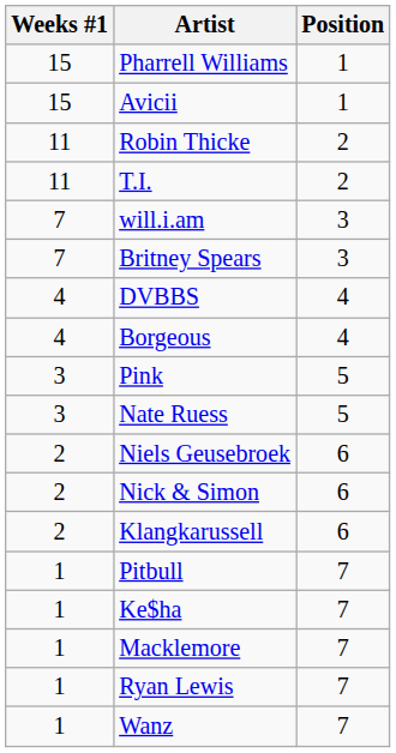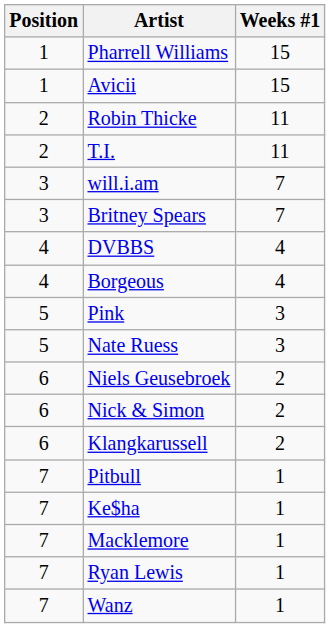 <table class="wikitable sortable" style="font-size:97%;">
 <tr>
+<th>Position</th>
+<th>Artist</th>
 <th>Weeks #1</th>
-<th>Artist</th>
-<th>Position</th>
 </tr>
 <tr>
+<td style="text-align:center;">1</td>
+<td><a href='#'>Pharrell Williams</a></td>
 <td style="text-align:center;">15</td>
-<td><a href='#'>Pharrell Williams</a></td>
-<td style="text-align:center;">1</td>
 </tr>
 <tr>
+<td style="text-align:center;">1</td>
+<td><a href='#'>Avicii</a></td>
 <td style="text-align:center;">15</td>
-<td><a href='#'>Avicii</a></td>
-<td style="text-align:center;">1</td>
 </tr>
 <tr>
+<td style="text-align:center;">2</td>
+<td><a href='#'>Robin Thicke</a></td>
 <td style="text-align:center;">11</td>
-<td><a href='#'>Robin Thicke</a></td>
-<td style="text-align:center;">2</td>
 </tr>
 <tr>
+<td style="text-align:center;">2</td>
+<td><a href='#'>T.I.</a></td>
 <td style="text-align:center;">11</td>
-<td><a href='#'>T.I.</a></td>
-<td style="text-align:center;">2</td>
 </tr>
 <tr>
+<td style="text-align:center;">3</td>
+<td><a href='#'>will.i.am</a></td>
 <td style="text-align:center;">7</td>
-<td><a href='#'>will.i.am</a></td>
-<td style="text-align:center;">3</td>
 </tr>
 <tr>
+<td style="text-align:center;">3</td>
+<td><a href='#'>Britney Spears</a></td>
 <td style="text-align:center;">7</td>
-<td><a href='#'>Britney Spears</a></td>
-<td style="text-align:center;">3</td>
 </tr>
 <tr>
 <td style="text-align:center;">4</td>
 <td><a href='#'>DVBBS</a></td>
 <td style="text-align:center;">4</td>
 </tr>
 <tr>
 <td style="text-align:center;">4</td>
 <td><a href='#'>Borgeous</a></td>
 <td style="text-align:center;">4</td>
 </tr>
 <tr>
+<td style="text-align:center;">5</td>
+<td><a href='#'>Pink</a></td>
 <td style="text-align:center;">3</td>
-<td><a href='#'>Pink</a></td>
-<td style="text-align:center;">5</td>
 </tr>
 <tr>
+<td style="text-align:center;">5</td>
+<td><a href='#'>Nate Ruess</a></td>
 <td style="text-align:center;">3</td>
-<td><a href='#'>Nate Ruess</a></td>
-<td style="text-align:center;">5</td>
 </tr>
 <tr>
+<td style="text-align:center;">6</td>
+<td><a href='#'>Niels Geusebroek</a></td>
 <td style="text-align:center;">2</td>
-<td><a href='#'>Niels Geusebroek</a></td>
-<td style="text-align:center;">6</td>
 </tr>
 <tr>
+<td style="text-align:center;">6</td>
+<td><a href='#'>Nick & Simon</a></td>
 <td style="text-align:center;">2</td>
-<td><a href='#'>Nick & Simon</a></td>
-<td style="text-align:center;">6</td>
 </tr>
 <tr>
+<td style="text-align:center;">6</td>
+<td><a href='#'>Klangkarussell</a></td>
 <td style="text-align:center;">2</td>
-<td><a href='#'>Klangkarussell</a></td>
-<td style="text-align:center;">6</td>
 </tr>
 <tr>
+<td style="text-align:center;">7</td>
+<td><a href='#'>Pitbull</a></td>
 <td style="text-align:center;">1</td>
-<td><a href='#'>Pitbull</a></td>
-<td style="text-align:center;">7</td>
 </tr>
 <tr>
+<td style="text-align:center;">7</td>
+<td><a href='#'>Ke$ha</a></td>
 <td style="text-align:center;">1</td>
-<td><a href='#'>Ke$ha</a></td>
-<td style="text-align:center;">7</td>
 </tr>
 <tr>
+<td style="text-align:center;">7</td>
+<td><a href='#'>Macklemore</a></td>
 <td style="text-align:center;">1</td>
-<td><a href='#'>Macklemore</a></td>
-<td style="text-align:center;">7</td>
 </tr>
 <tr>
+<td style="text-align:center;">7</td>
+<td><a href='#'>Ryan Lewis</a></td>
 <td style="text-align:center;">1</td>
-<td><a href='#'>Ryan Lewis</a></td>
-<td style="text-align:center;">7</td>
 </tr>
 <tr>
+<td style="text-align:center;">7</td>
+<td><a href='#'>Wanz</a></td>
 <td style="text-align:center;">1</td>
-<td><a href='#'>Wanz</a></td>
-<td style="text-align:center;">7</td>
 </tr>
 </table>
